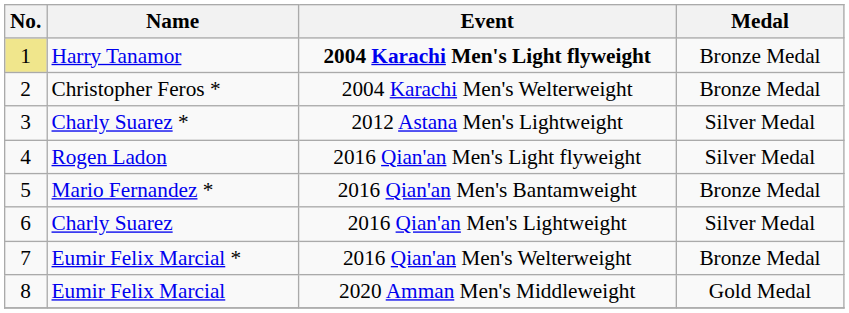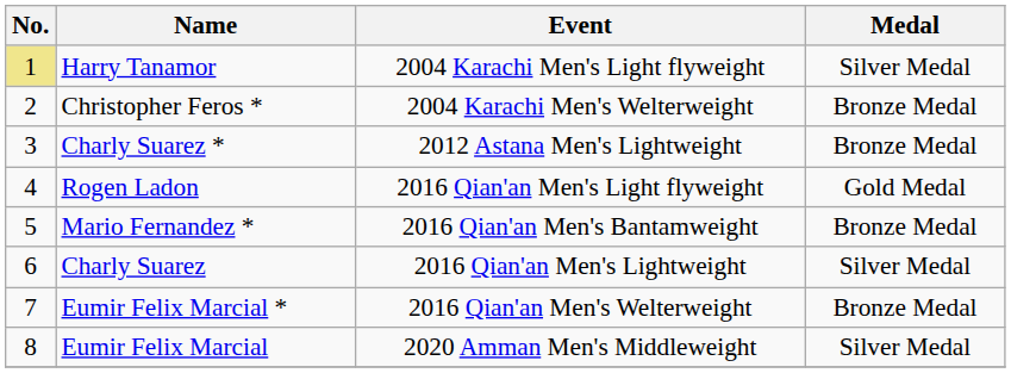 <table class="wikitable" width=50%>
 <tr>
 <th width=05%>No.</th>
 <th width=30%>Name</th>
 <th width=45%>Event</th>
 <th width=20%>Medal</th>
 </tr>
 <tr align=center>
 <td style="background: khaki;">1</td>
 <td align=left><a href='#'>Harry Tanamor</a></td>
-<td><strong>2004 <a href='#'>Karachi</a> Men's Light flyweight</strong></td>
-<td> Bronze Medal</td>
+<td>2004 <a href='#'>Karachi</a> Men's Light flyweight</td>
+<td> Silver Medal</td>
 </tr>
 <tr align=center>
 <td>2</td>
 <td align=left>Christopher Feros *</td>
 <td>2004 <a href='#'>Karachi</a> Men's Welterweight</td>
 <td> Bronze Medal</td>
 </tr>
 <tr align=center>
 <td>3</td>
 <td align=left><a href='#'>Charly Suarez</a> *</td>
 <td>2012 <a href='#'>Astana</a> Men's Lightweight</td>
-<td> Silver Medal</td>
+<td> Bronze Medal</td>
 </tr>
 <tr align=center>
 <td>4</td>
 <td align=left><a href='#'>Rogen Ladon</a></td>
 <td>2016 <a href='#'>Qian'an</a> Men's Light flyweight</td>
-<td> Silver Medal</td>
+<td> Gold Medal</td>
 </tr>
 <tr align=center>
 <td>5</td>
 <td align=left><a href='#'>Mario Fernandez</a> *</td>
 <td>2016 <a href='#'>Qian'an</a> Men's Bantamweight</td>
 <td> Bronze Medal</td>
 </tr>
 <tr align=center>
 <td>6</td>
 <td align=left><a href='#'>Charly Suarez</a></td>
 <td>2016 <a href='#'>Qian'an</a> Men's Lightweight</td>
 <td> Silver Medal</td>
 </tr>
 <tr align=center>
 <td>7</td>
 <td align=left><a href='#'>Eumir Felix Marcial</a> *</td>
 <td>2016 <a href='#'>Qian'an</a> Men's Welterweight</td>
 <td> Bronze Medal</td>
 </tr>
 <tr align=center>
 <td>8</td>
 <td align=left><a href='#'>Eumir Felix Marcial</a></td>
 <td>2020 <a href='#'>Amman</a> Men's Middleweight</td>
-<td> Gold Medal</td>
+<td> Silver Medal</td>
 </tr>
 <tr align=center>
 </tr>
 </table>
